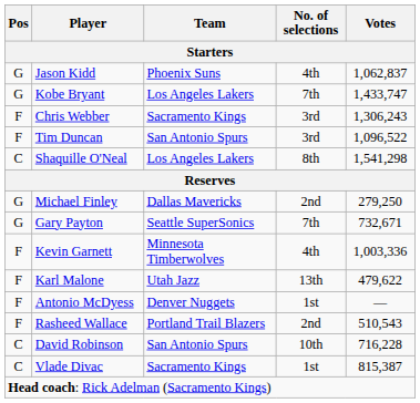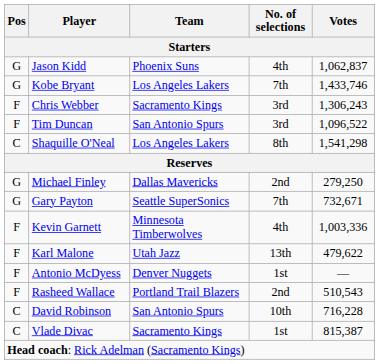 <table class="wikitable" style="text-align:center">
 <tr>
 <th scope="col" width="25px">Pos</th>
 <th scope="col" width="125px">Player</th>
 <th scope="col" width="150px">Team</th>
 <th scope="col" width="75px">No. of selections</th>
 <th scope="col" width="75px">Votes</th>
 </tr>
 <tr>
 <th scope="col" colspan="5">Starters</th>
 </tr>
 <tr>
 <td>G</td>
 <td style="text-align:left"><a href='#'>Jason Kidd</a></td>
 <td style="text-align:left"><a href='#'>Phoenix Suns</a></td>
 <td>4th</td>
 <td>1,062,837</td>
 </tr>
 <tr>
 <td>G</td>
 <td style="text-align:left"><a href='#'>Kobe Bryant</a></td>
 <td style="text-align:left"><a href='#'>Los Angeles Lakers</a></td>
 <td>7th</td>
-<td>1,433,747</td>
+<td>1,433,746</td>
 </tr>
 <tr>
 <td>F</td>
 <td style="text-align:left"><a href='#'>Chris Webber</a></td>
 <td style="text-align:left"><a href='#'>Sacramento Kings</a></td>
 <td>3rd</td>
 <td>1,306,243</td>
 </tr>
 <tr>
 <td>F</td>
 <td style="text-align:left"><a href='#'>Tim Duncan</a></td>
 <td style="text-align:left"><a href='#'>San Antonio Spurs</a></td>
 <td>3rd</td>
 <td>1,096,522</td>
 </tr>
 <tr>
 <td>C</td>
 <td style="text-align:left"><a href='#'>Shaquille O'Neal</a></td>
 <td style="text-align:left"><a href='#'>Los Angeles Lakers</a></td>
 <td>8th</td>
 <td>1,541,298</td>
 </tr>
 <tr>
 <th scope="col" colspan="5">Reserves</th>
 </tr>
 <tr>
 <td>G</td>
 <td style="text-align:left"><a href='#'>Michael Finley</a></td>
 <td style="text-align:left"><a href='#'>Dallas Mavericks</a></td>
 <td>2nd</td>
 <td>279,250</td>
 </tr>
 <tr>
 <td>G</td>
 <td style="text-align:left"><a href='#'>Gary Payton</a></td>
 <td style="text-align:left"><a href='#'>Seattle SuperSonics</a></td>
 <td>7th</td>
 <td>732,671</td>
 </tr>
 <tr>
 <td>F</td>
 <td style="text-align:left"><a href='#'>Kevin Garnett</a></td>
 <td style="text-align:left"><a href='#'>Minnesota Timberwolves</a></td>
 <td>4th</td>
 <td>1,003,336</td>
 </tr>
 <tr>
 <td>F</td>
 <td style="text-align:left"><a href='#'>Karl Malone</a></td>
 <td style="text-align:left"><a href='#'>Utah Jazz</a></td>
 <td>13th</td>
 <td>479,622</td>
 </tr>
 <tr>
 <td>F</td>
 <td style="text-align:left"><a href='#'>Antonio McDyess</a></td>
 <td style="text-align:left"><a href='#'>Denver Nuggets</a></td>
 <td>1st</td>
 <td>—</td>
 </tr>
 <tr>
 <td>F</td>
 <td style="text-align:left"><a href='#'>Rasheed Wallace</a></td>
 <td style="text-align:left"><a href='#'>Portland Trail Blazers</a></td>
 <td>2nd</td>
 <td>510,543</td>
 </tr>
 <tr>
 <td>C</td>
 <td style="text-align:left"><a href='#'>David Robinson</a></td>
 <td style="text-align:left"><a href='#'>San Antonio Spurs</a></td>
 <td>10th</td>
 <td>716,228</td>
 </tr>
 <tr>
 <td>C</td>
 <td style="text-align:left"><a href='#'>Vlade Divac</a></td>
 <td style="text-align:left"><a href='#'>Sacramento Kings</a></td>
 <td>1st</td>
 <td>815,387</td>
 </tr>
 <tr>
 <td style="text-align:left" colspan="5"><strong>Head coach</strong>: <a href='#'>Rick Adelman</a> (<a href='#'>Sacramento Kings</a>)</td>
 </tr>
 </table>
